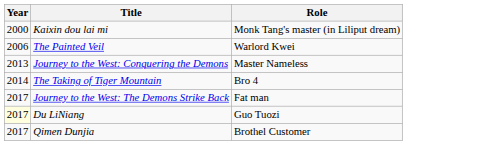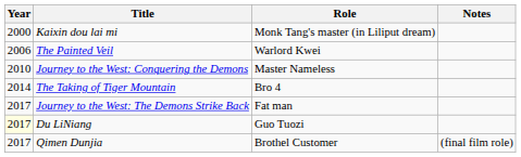 <table class="wikitable">
 <tr>
 <th>Year</th>
 <th>Title</th>
 <th>Role</th>
+<th>Notes</th>
 </tr>
 <tr>
 <td>2000</td>
 <td><em>Kaixin dou lai mi</em></td>
 <td>Monk Tang's master (in Liliput dream)</td>
+<td></td>
 </tr>
 <tr>
 <td>2006</td>
 <td><em><a href='#'>The Painted Veil</a></em></td>
 <td>Warlord Kwei</td>
+<td></td>
 </tr>
 <tr>
-<td>2013</td>
+<td>2010</td>
 <td><em><a href='#'>Journey to the West: Conquering the Demons</a></em></td>
 <td>Master Nameless</td>
+<td></td>
 </tr>
 <tr>
 <td>2014</td>
 <td><em><a href='#'>The Taking of Tiger Mountain</a></em></td>
 <td>Bro 4</td>
+<td></td>
 </tr>
 <tr>
 <td>2017</td>
 <td><em><a href='#'>Journey to the West: The Demons Strike Back</a></em></td>
 <td>Fat man</td>
+<td></td>
 </tr>
 <tr>
 <td style="background: lightyellow;">2017</td>
 <td><em>Du LiNiang</em></td>
 <td>Guo Tuozi</td>
+<td></td>
 </tr>
 <tr>
 <td>2017</td>
 <td><em>Qimen Dunjia</em></td>
 <td>Brothel Customer</td>
+<td>(final film role)</td>
 </tr>
 </table>
